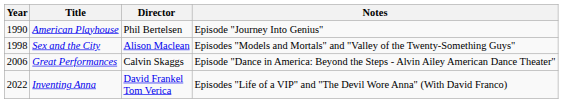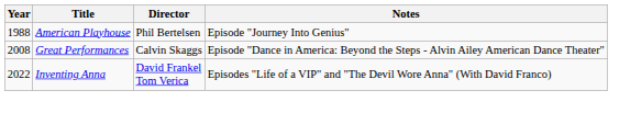 <table class="wikitable">
 <tr>
 <th>Year</th>
 <th>Title</th>
 <th>Director</th>
 <th>Notes</th>
 </tr>
 <tr>
-<td>1990</td>
+<td>1988</td>
 <td><em><a href='#'>American Playhouse</a></em></td>
 <td>Phil Bertelsen</td>
 <td>Episode "Journey Into Genius"</td>
 </tr>
 <tr>
-<td>1998</td>
-<td><em><a href='#'>Sex and the City</a></em></td>
-<td><a href='#'>Alison Maclean</a></td>
-<td>Episodes "Models and Mortals" and "Valley of the Twenty-Something Guys"</td>
-</tr>
-<tr>
-<td>2006</td>
+<td>2008</td>
 <td><em><a href='#'>Great Performances</a></em></td>
 <td>Calvin Skaggs</td>
 <td>Episode "Dance in America: Beyond the Steps - Alvin Ailey American Dance Theater"</td>
 </tr>
 <tr>
 <td>2022</td>
 <td><em><a href='#'>Inventing Anna</a></em></td>
 <td><a href='#'>David Frankel</a><br><a href='#'>Tom Verica</a></td>
 <td>Episodes "Life of a VIP" and "The Devil Wore Anna" (With David Franco)</td>
 </tr>
 </table>
